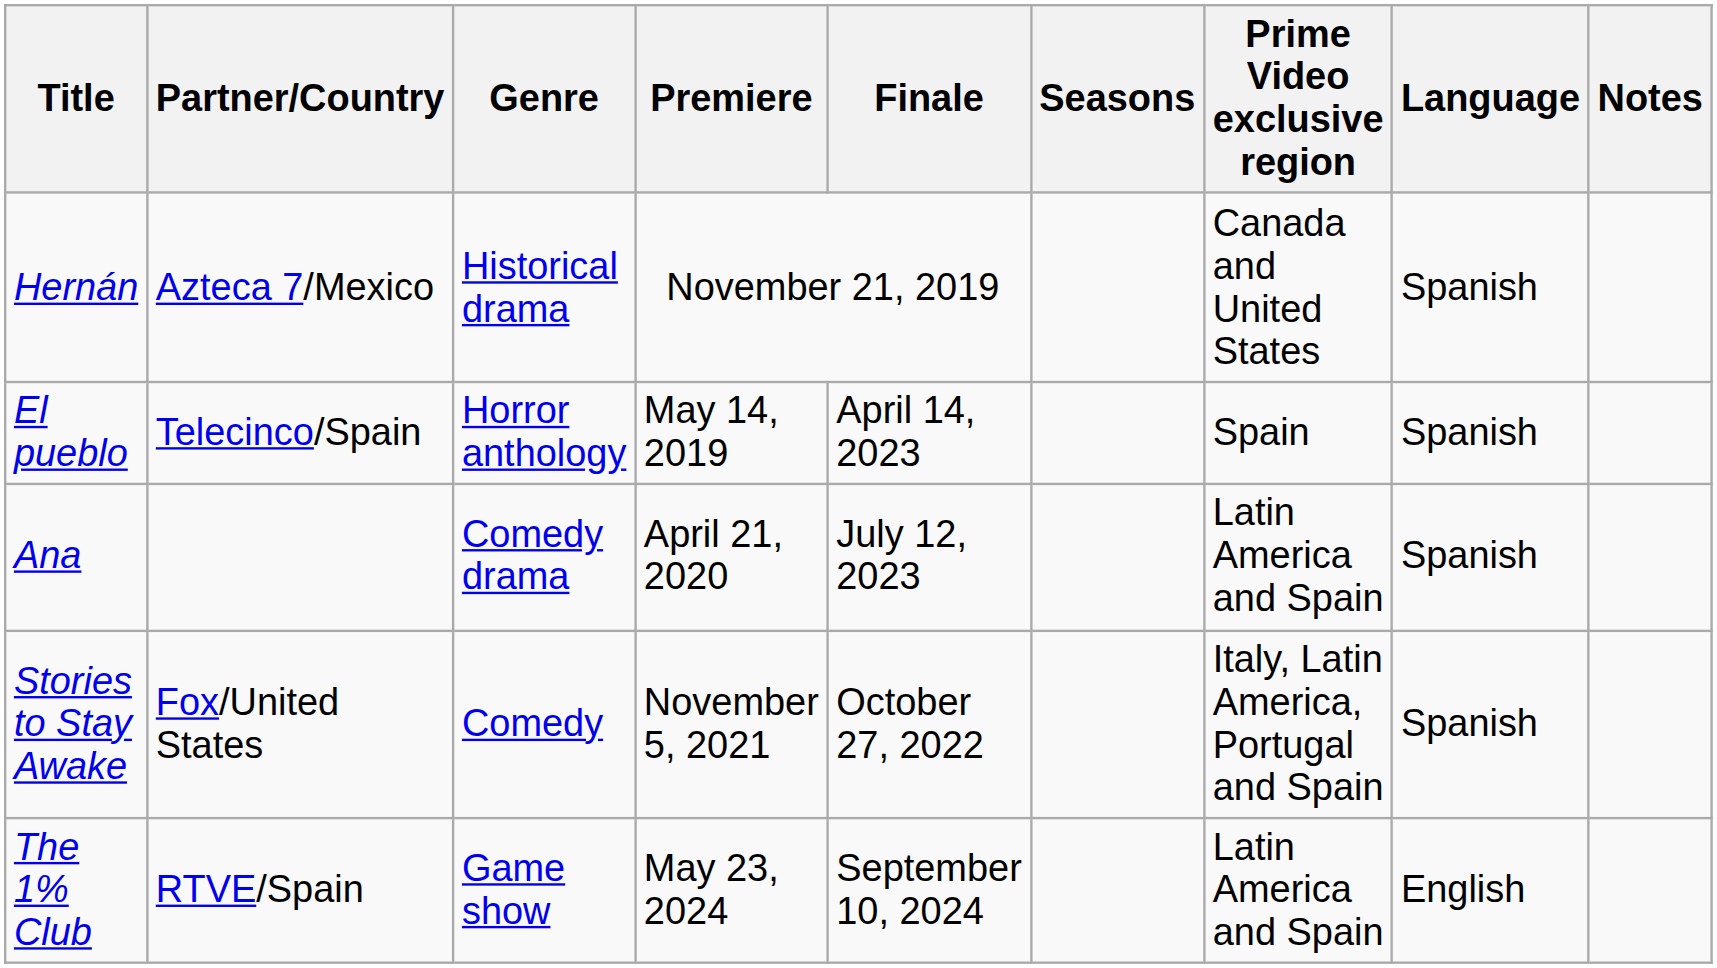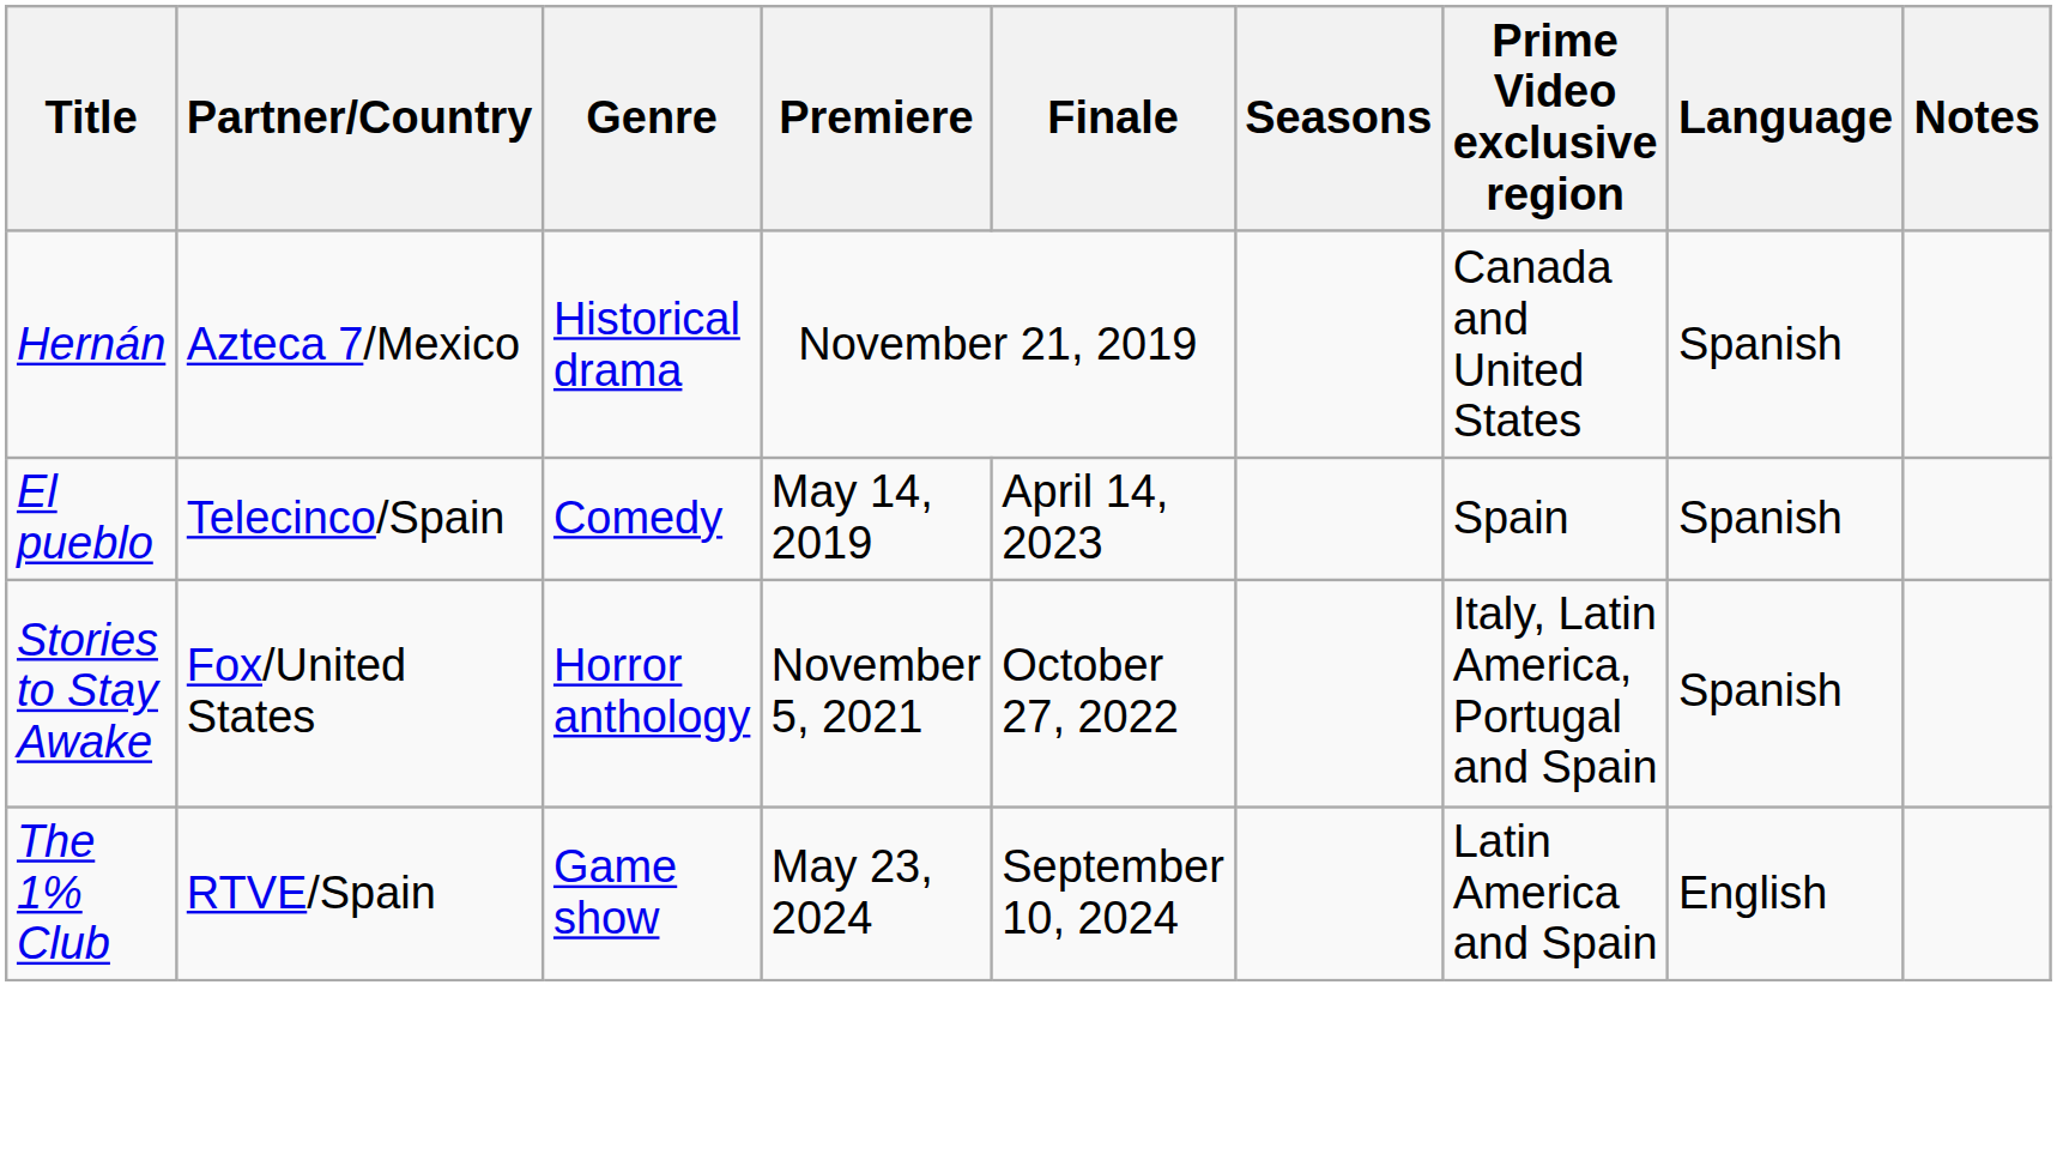 <table class="wikitable sortable" style="width:100%;">
 <tr>
 <th>Title</th>
 <th>Partner/Country</th>
 <th>Genre</th>
 <th>Premiere</th>
 <th>Finale</th>
 <th>Seasons</th>
 <th>Prime Video exclusive region</th>
 <th>Language</th>
 <th>Notes</th>
 </tr>
 <tr>
 <td><em><a href='#'>Hernán</a></em></td>
 <td><a href='#'>Azteca 7</a>/Mexico</td>
 <td><a href='#'>Historical drama</a></td>
 <td colspan="2" style="text-align:center">November 21, 2019</td>
 <td></td>
 <td>Canada and United States</td>
 <td>Spanish</td>
 <td></td>
 </tr>
 <tr>
 <td><em><a href='#'>El pueblo</a></em></td>
 <td><a href='#'>Telecinco</a>/Spain</td>
-<td><a href='#'>Horror</a> <a href='#'>anthology</a></td>
+<td><a href='#'>Comedy</a></td>
 <td>May 14, 2019</td>
 <td>April 14, 2023</td>
 <td></td>
 <td>Spain</td>
 <td>Spanish</td>
 <td></td>
 </tr>
 <tr>
-<td><em><a href='#'>Ana</a></em></td>
-<td></td>
-<td><a href='#'>Comedy drama</a></td>
-<td>April 21, 2020</td>
-<td>July 12, 2023</td>
-<td></td>
-<td>Latin America and Spain</td>
-<td>Spanish</td>
-<td></td>
-</tr>
-<tr>
 <td><em><a href='#'>Stories to Stay Awake</a></em></td>
 <td><a href='#'>Fox</a>/United States</td>
-<td><a href='#'>Comedy</a></td>
+<td><a href='#'>Horror</a> <a href='#'>anthology</a></td>
 <td>November 5, 2021</td>
 <td>October 27, 2022</td>
 <td></td>
 <td>Italy, Latin America, Portugal and Spain</td>
 <td>Spanish</td>
 <td></td>
 </tr>
 <tr>
 <td><em><a href='#'>The 1% Club</a></em></td>
 <td><a href='#'>RTVE</a>/Spain</td>
 <td><a href='#'>Game show</a></td>
 <td>May 23, 2024</td>
 <td>September 10, 2024</td>
 <td></td>
 <td>Latin America and Spain</td>
 <td>English</td>
 <td></td>
 </tr>
 </table>
